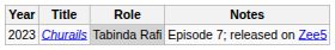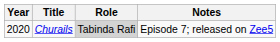 <table class="wikitable">
 <tr>
 <th>Year</th>
 <th>Title</th>
 <th>Role</th>
 <th>Notes</th>
 </tr>
 <tr>
-<td>2023</td>
+<td>2020</td>
 <td><em><a href='#'>Churails</a></em></td>
 <td style="background: lightgrey;">Tabinda Rafi</td>
 <td>Episode 7; released on <a href='#'>Zee5</a></td>
 </tr>
 </table>
